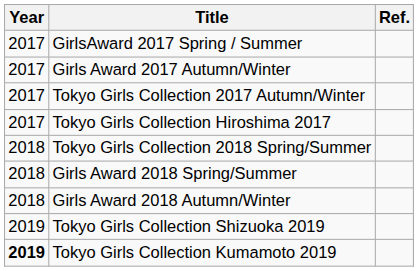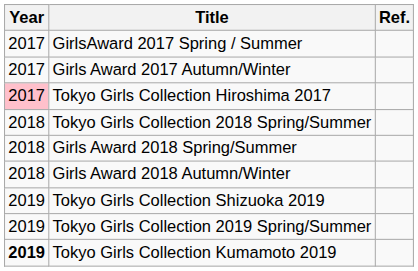 <table class="wikitable">
 <tr>
 <th>Year</th>
 <th>Title</th>
 <th>Ref.</th>
 </tr>
 <tr>
 <td>2017</td>
 <td>GirlsAward 2017 Spring / Summer</td>
 <td></td>
 </tr>
 <tr>
 <td>2017</td>
 <td>Girls Award 2017 Autumn/Winter</td>
 <td></td>
 </tr>
 <tr>
-<td>2017</td>
-<td>Tokyo Girls Collection 2017 Autumn/Winter</td>
-<td></td>
-</tr>
-<tr>
-<td>2017</td>
+<td style="background: pink;">2017</td>
 <td>Tokyo Girls Collection Hiroshima 2017</td>
 <td></td>
 </tr>
 <tr>
 <td>2018</td>
 <td>Tokyo Girls Collection 2018 Spring/Summer</td>
 <td></td>
 </tr>
 <tr>
 <td>2018</td>
 <td>Girls Award 2018 Spring/Summer</td>
 <td></td>
 </tr>
 <tr>
 <td>2018</td>
 <td>Girls Award 2018 Autumn/Winter</td>
 <td></td>
 </tr>
 <tr>
 <td>2019</td>
 <td>Tokyo Girls Collection Shizuoka 2019</td>
 <td></td>
 </tr>
 <tr>
+<td>2019</td>
+<td>Tokyo Girls Collection 2019 Spring/Summer</td>
+<td></td>
+</tr>
+<tr>
 <td><strong>2019</strong></td>
 <td>Tokyo Girls Collection Kumamoto 2019</td>
 <td></td>
 </tr>
 </table>
